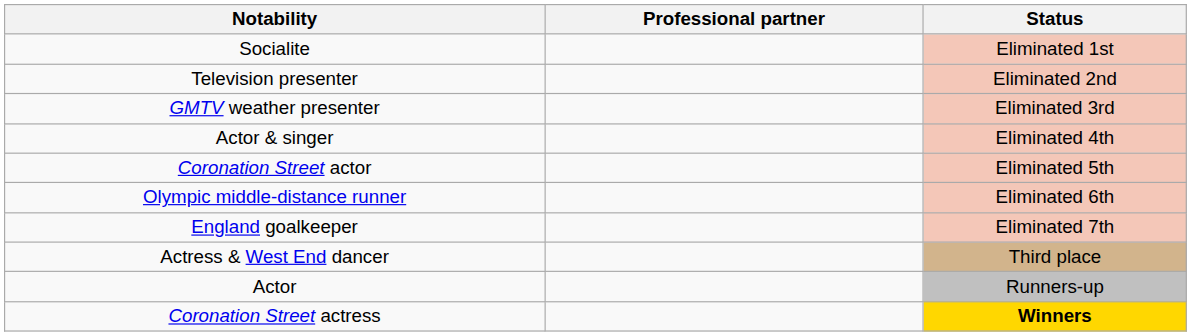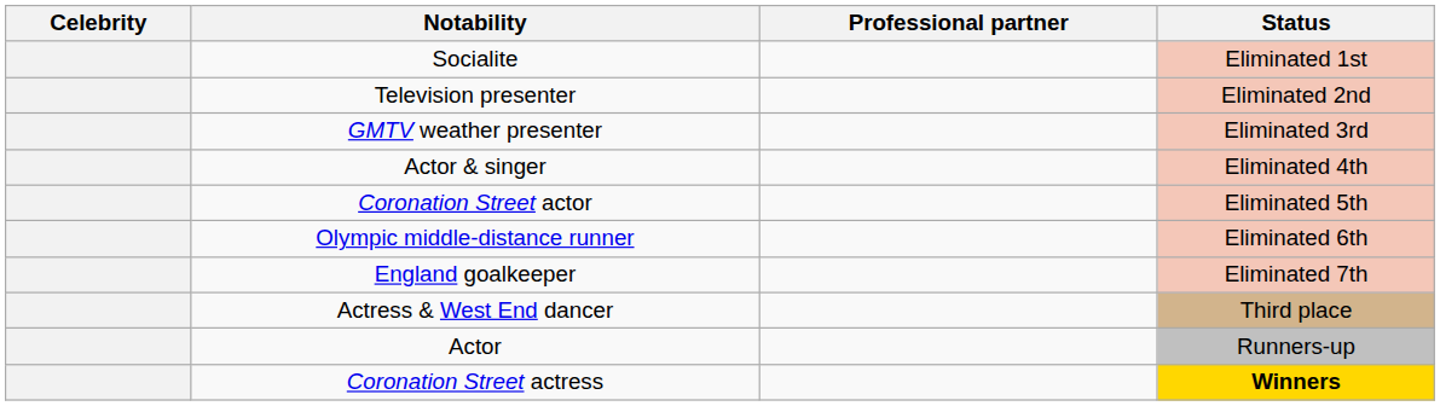 <table class="wikitable sortable" style="text-align:center; width:80%">
 <tr>
+<th scope="col">Celebrity</th>
 <th scope="col" class="unsortable">Notability</th>
 <th scope="col">Professional partner</th>
 <th scope="col">Status</th>
 </tr>
 <tr>
+<th scope="row"></th>
 <td>Socialite</td>
 <td></td>
 <td bgcolor="f4c7b8">Eliminated 1st</td>
 </tr>
 <tr>
+<th scope="row"></th>
 <td>Television presenter</td>
 <td></td>
 <td bgcolor="f4c7b8">Eliminated 2nd</td>
 </tr>
 <tr>
+<th scope="row"></th>
 <td><em><a href='#'>GMTV</a></em> weather presenter</td>
 <td></td>
 <td bgcolor="f4c7b8">Eliminated 3rd</td>
 </tr>
 <tr>
+<th scope="row"></th>
 <td>Actor & singer</td>
 <td></td>
 <td bgcolor="f4c7b8">Eliminated 4th</td>
 </tr>
 <tr>
+<th scope="row"></th>
 <td><em><a href='#'>Coronation Street</a></em> actor</td>
 <td></td>
 <td bgcolor="f4c7b8">Eliminated 5th</td>
 </tr>
 <tr>
+<th scope="row"></th>
 <td><a href='#'>Olympic middle-distance runner</a></td>
 <td></td>
 <td bgcolor="f4c7b8">Eliminated 6th</td>
 </tr>
 <tr>
+<th scope="row"></th>
 <td><a href='#'>England</a> goalkeeper</td>
 <td></td>
 <td bgcolor="f4c7b8">Eliminated 7th</td>
 </tr>
 <tr>
+<th scope="row"></th>
 <td>Actress & <a href='#'>West End</a> dancer</td>
 <td></td>
 <td bgcolor="tan">Third place</td>
 </tr>
 <tr>
+<th scope="row"></th>
 <td>Actor</td>
 <td></td>
 <td bgcolor="silver">Runners-up</td>
 </tr>
 <tr>
+<th scope="row"></th>
 <td><em><a href='#'>Coronation Street</a></em> actress</td>
 <td></td>
 <td bgcolor="gold"><strong>Winners</strong></td>
 </tr>
 </table>
